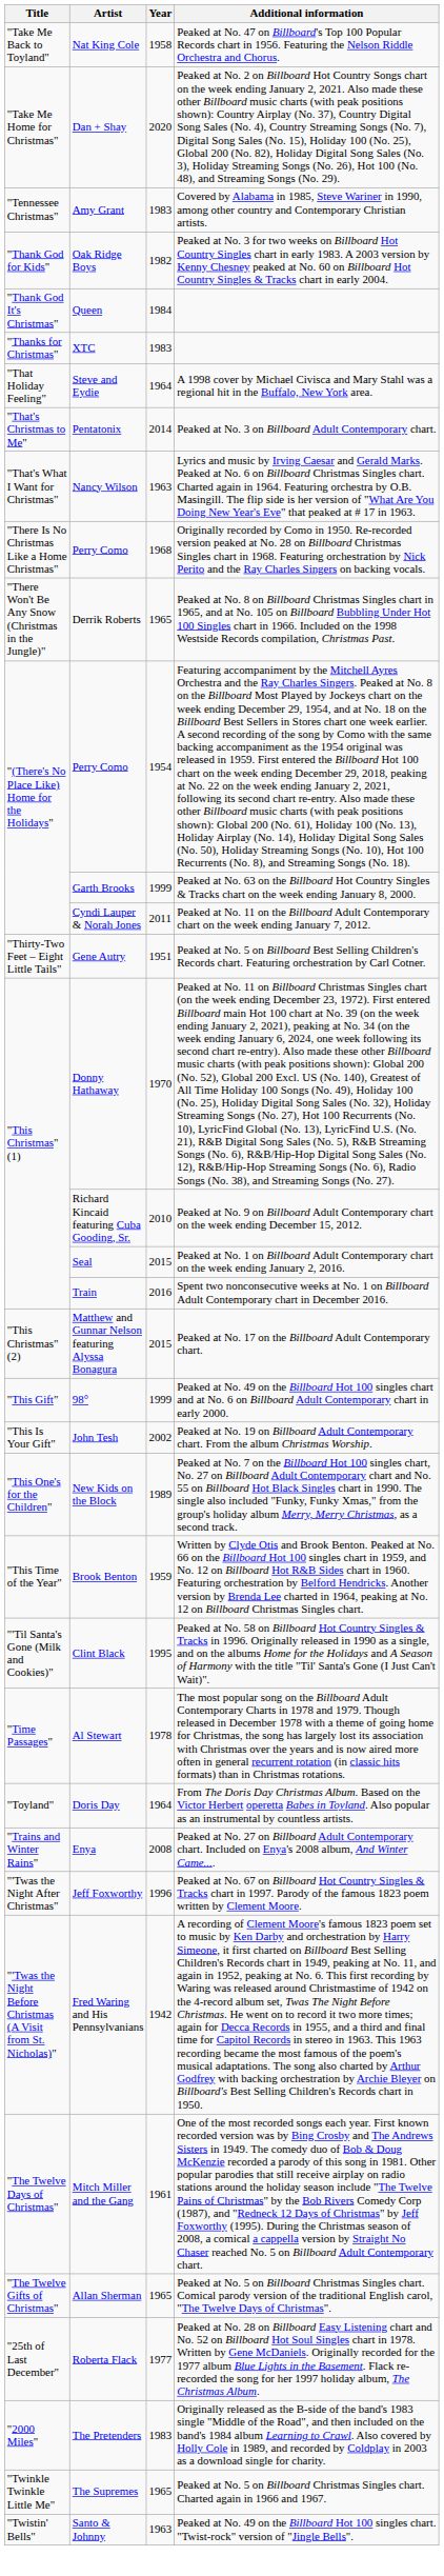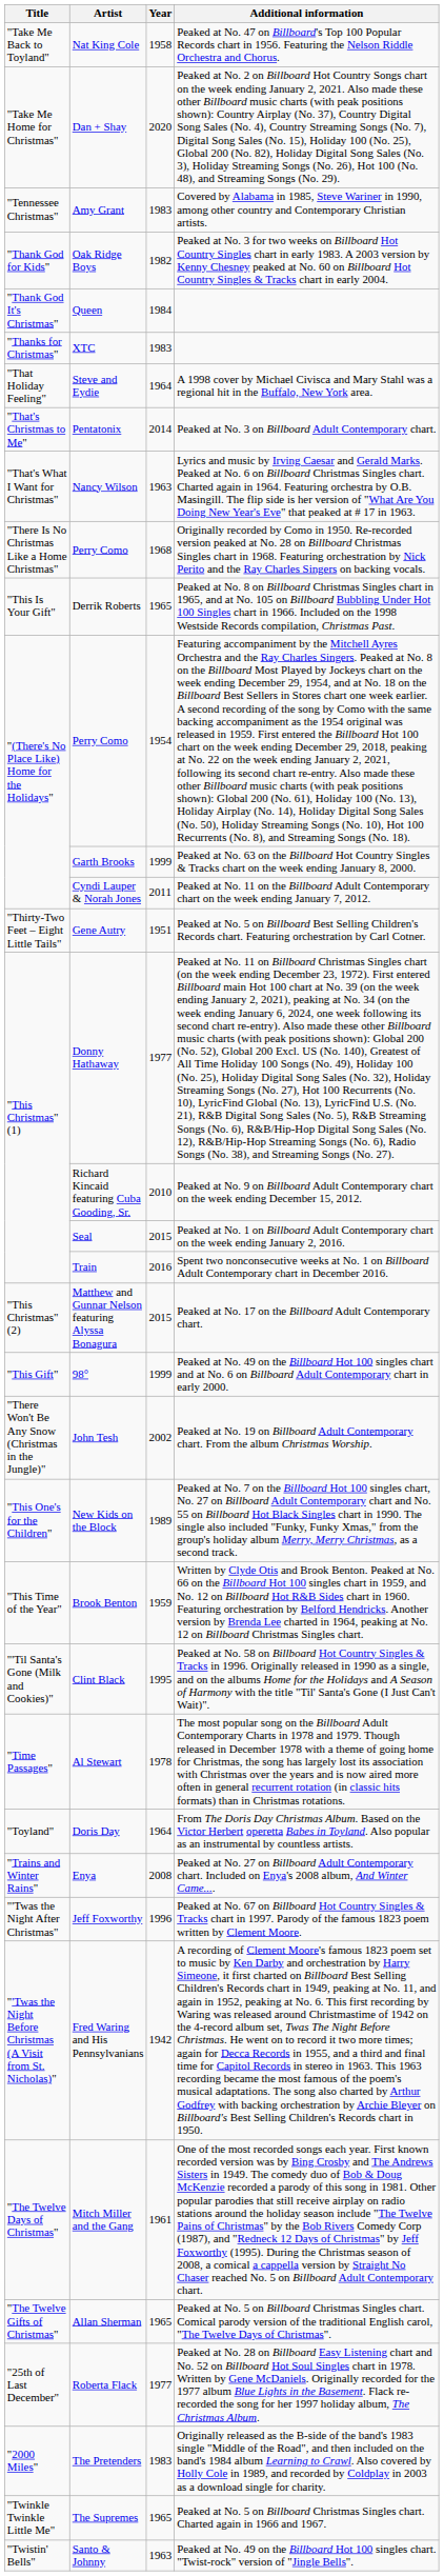 <table class="wikitable sortable" style="text-align: left;" width="auto">
 <tr>
 <th scope="col" style="width: 15%">Title</th>
 <th scope="col" style="width: 15%">Artist</th>
 <th scope="col" style="width: 5%">Year</th>
 <th class="unsortable" scope="col">Additional information</th>
 </tr>
 <tr>
 <td>"Take Me Back to Toyland"</td>
 <td><a href='#'>Nat King Cole</a></td>
 <td>1958</td>
 <td>Peaked at No. 47 on <a href='#'><em>Billboard</em></a>'s Top 100 Popular Records chart in 1956. Featuring the <a href='#'>Nelson Riddle Orchestra and Chorus</a>.</td>
 </tr>
 <tr>
 <td>"Take Me Home for Christmas"</td>
 <td><a href='#'>Dan + Shay</a></td>
 <td>2020</td>
 <td>Peaked at No. 2 on <em>Billboard</em> Hot Country Songs chart on the week ending January 2, 2021. Also made these other <em>Billboard</em> music charts (with peak positions shown): Country Airplay (No. 37), Country Digital Song Sales (No. 4), Country Streaming Songs (No. 7), Digital Song Sales (No. 15), Holiday 100 (No. 25), Global 200 (No. 82), Holiday Digital Song Sales (No. 3), Holiday Streaming Songs (No. 26), Hot 100 (No. 48), and Streaming Songs (No. 29).</td>
 </tr>
 <tr>
 <td>"Tennessee Christmas"</td>
 <td><a href='#'>Amy Grant</a></td>
 <td>1983</td>
 <td>Covered by <a href='#'>Alabama</a> in 1985, <a href='#'>Steve Wariner</a> in 1990, among other country and Contemporary Christian artists.</td>
 </tr>
 <tr>
 <td>"<a href='#'>Thank God for Kids</a>"</td>
 <td><a href='#'>Oak Ridge Boys</a></td>
 <td>1982</td>
 <td>Peaked at No. 3 for two weeks on <em>Billboard</em> <a href='#'>Hot Country Singles</a> chart in early 1983. A 2003 version by <a href='#'>Kenny Chesney</a> peaked at No. 60 on <em>Billboard</em> <a href='#'>Hot Country Singles & Tracks</a> chart in early 2004.</td>
 </tr>
 <tr>
 <td>"<a href='#'>Thank God It's Christmas</a>"</td>
 <td><a href='#'>Queen</a></td>
 <td>1984</td>
 <td></td>
 </tr>
 <tr>
 <td>"<a href='#'>Thanks for Christmas</a>"</td>
 <td><a href='#'>XTC</a></td>
 <td>1983</td>
 <td></td>
 </tr>
 <tr>
 <td>"That Holiday Feeling"</td>
 <td><a href='#'>Steve and Eydie</a></td>
 <td>1964</td>
 <td>A 1998 cover by Michael Civisca and Mary Stahl was a regional hit in the <a href='#'>Buffalo, New York</a> area.</td>
 </tr>
 <tr>
 <td>"<a href='#'>That's Christmas to Me</a>"</td>
 <td><a href='#'>Pentatonix</a></td>
 <td>2014</td>
 <td>Peaked at No. 3 on <em>Billboard</em> <a href='#'>Adult Contemporary</a> chart.</td>
 </tr>
 <tr>
 <td>"That's What I Want for Christmas"</td>
 <td><a href='#'>Nancy Wilson</a></td>
 <td>1963</td>
 <td>Lyrics and music by <a href='#'>Irving Caesar</a> and <a href='#'>Gerald Marks</a>.  Peaked at No. 6 on <em>Billboard</em> Christmas Singles chart. Charted again in 1964. Featuring orchestra by O.B. Masingill.  The flip side is her version of "<a href='#'>What Are You Doing New Year's Eve</a>" that peaked at # 17 in 1963. </td>
 </tr>
 <tr>
 <td>"There Is No Christmas Like a Home Christmas"</td>
 <td><a href='#'>Perry Como</a></td>
 <td>1968</td>
 <td>Originally recorded by Como in 1950. Re-recorded version peaked at No. 28 on <em>Billboard</em> Christmas Singles chart in 1968. Featuring orchestration by <a href='#'>Nick Perito</a> and the <a href='#'>Ray Charles Singers</a> on backing vocals.</td>
 </tr>
 <tr>
-<td>"There Won't Be Any Snow (Christmas in the Jungle)"</td>
+<td>"This Is Your Gift"</td>
 <td>Derrik Roberts</td>
 <td>1965</td>
 <td>Peaked at No. 8 on <em>Billboard</em> Christmas Singles chart in 1965, and at No. 105 on <em>Billboard</em> <a href='#'>Bubbling Under Hot 100 Singles</a> chart in 1966. Included on the 1998 Westside Records compilation, <em>Christmas Past</em>.</td>
 </tr>
 <tr>
 <td rowspan=3>"<a href='#'>(There's No Place Like) Home for the Holidays</a>"</td>
 <td><a href='#'>Perry Como</a></td>
 <td>1954</td>
 <td>Featuring accompaniment by the <a href='#'>Mitchell Ayres</a> Orchestra and the <a href='#'>Ray Charles Singers</a>. Peaked at No. 8 on the <em>Billboard</em> Most Played by Jockeys chart on the week ending December 29, 1954, and at No. 18 on the <em>Billboard</em> Best Sellers in Stores chart one week earlier. A second recording of the song by Como with the same backing accompaniment as the 1954 original was released in 1959. First entered the <em>Billboard</em> Hot 100 chart on the week ending December 29, 2018, peaking at No. 22 on the week ending January 2, 2021, following its second chart re-entry. Also made these other <em>Billboard</em> music charts (with peak positions shown): Global 200 (No. 61), Holiday 100 (No. 13), Holiday Airplay (No. 14), Holiday Digital Song Sales (No. 50), Holiday Streaming Songs (No. 10), Hot 100 Recurrents (No. 8), and Streaming Songs (No. 18).</td>
 </tr>
 <tr>
 <td><a href='#'>Garth Brooks</a></td>
 <td>1999</td>
 <td>Peaked at No. 63 on the <em>Billboard</em> Hot Country Singles & Tracks chart on the week ending January 8, 2000.</td>
 </tr>
 <tr>
 <td><a href='#'>Cyndi Lauper</a> & <a href='#'>Norah Jones</a></td>
 <td>2011</td>
 <td>Peaked at No. 11 on the <em>Billboard</em> Adult Contemporary chart on the week ending January 7, 2012.</td>
 </tr>
 <tr>
 <td>"Thirty-Two Feet – Eight Little Tails"</td>
 <td><a href='#'>Gene Autry</a></td>
 <td>1951</td>
 <td>Peaked at No. 5 on <em>Billboard</em> Best Selling Children's Records chart. Featuring orchestration by Carl Cotner.</td>
 </tr>
 <tr>
 <td rowspan=4>"<a href='#'>This Christmas</a>" (1)</td>
 <td><a href='#'>Donny Hathaway</a></td>
-<td>1970</td>
+<td>1977</td>
 <td>Peaked at No. 11 on <em>Billboard</em> Christmas Singles chart (on the week ending December 23, 1972). First entered <em>Billboard</em> main Hot 100 chart at No. 39 (on the week ending January 2, 2021), peaking at No. 34 (on the week ending January 6, 2024, one week following its second chart re-entry). Also made these other <em>Billboard</em> music charts (with peak positions shown): Global 200 (No. 52), Global 200 Excl. US (No. 140), Greatest of All Time Holiday 100 Songs (No. 49), Holiday 100 (No. 25), Holiday Digital Song Sales (No. 32), Holiday Streaming Songs (No. 27), Hot 100 Recurrents (No. 10), LyricFind Global (No. 13), LyricFind U.S. (No. 21), R&B Digital Song Sales (No. 5), R&B Streaming Songs (No. 6), R&B/Hip-Hop Digital Song Sales (No. 12), R&B/Hip-Hop Streaming Songs (No. 6), Radio Songs (No. 38), and Streaming Songs (No. 27).</td>
 </tr>
 <tr>
 <td>Richard Kincaid featuring <a href='#'>Cuba Gooding, Sr.</a></td>
 <td>2010</td>
 <td>Peaked at No. 9 on <em>Billboard</em> Adult Contemporary chart on the week ending December 15, 2012.</td>
 </tr>
 <tr>
 <td><a href='#'>Seal</a></td>
 <td>2015</td>
 <td>Peaked at No. 1 on <em>Billboard</em> Adult Contemporary chart on the week ending January 2, 2016.</td>
 </tr>
 <tr>
 <td><a href='#'>Train</a></td>
 <td>2016</td>
 <td>Spent two nonconsecutive weeks at No. 1 on <em>Billboard</em> Adult Contemporary chart in December 2016.</td>
 </tr>
 <tr>
 <td>"This Christmas" (2)</td>
 <td><a href='#'>Matthew</a> and <a href='#'>Gunnar Nelson</a> featuring <a href='#'>Alyssa Bonagura</a></td>
 <td>2015</td>
 <td>Peaked at No. 17 on the <em>Billboard</em> Adult Contemporary chart.</td>
 </tr>
 <tr>
 <td>"<a href='#'>This Gift</a>"</td>
 <td><a href='#'>98°</a></td>
 <td>1999</td>
 <td>Peaked at No. 49 on the <a href='#'><em>Billboard</em> Hot 100</a> singles chart and at No. 6 on <em>Billboard</em> <a href='#'>Adult Contemporary</a> chart in early 2000.</td>
 </tr>
 <tr>
-<td>"This Is Your Gift"</td>
+<td>"There Won't Be Any Snow (Christmas in the Jungle)"</td>
 <td><a href='#'>John Tesh</a></td>
 <td>2002</td>
 <td>Peaked at No. 19 on <em>Billboard</em> <a href='#'>Adult Contemporary</a> chart. From the album <em>Christmas Worship</em>.</td>
 </tr>
 <tr>
 <td>"<a href='#'>This One's for the Children</a>"</td>
 <td><a href='#'>New Kids on the Block</a></td>
 <td>1989</td>
 <td>Peaked at No. 7 on the <a href='#'><em>Billboard</em> Hot 100</a> singles chart, No. 27 on <em>Billboard</em> <a href='#'>Adult Contemporary</a> chart and No. 55 on <em>Billboard</em> <a href='#'>Hot Black Singles</a> chart in 1990. The single also included "Funky, Funky Xmas," from the group's holiday album <em><a href='#'>Merry, Merry Christmas</a></em>, as a second track.</td>
 </tr>
 <tr>
 <td>"This Time of the Year"</td>
 <td><a href='#'>Brook Benton</a></td>
 <td>1959</td>
 <td>Written by <a href='#'>Clyde Otis</a> and Brook Benton.  Peaked at No. 66 on the <a href='#'><em>Billboard</em> Hot 100</a> singles chart in 1959, and No. 12 on <em>Billboard</em> <a href='#'>Hot R&B Sides</a> chart in 1960. Featuring orchestration by <a href='#'>Belford Hendricks</a>. Another version by <a href='#'>Brenda Lee</a> charted in 1964, peaking at No. 12 on <em>Billboard</em> Christmas Singles chart.</td>
 </tr>
 <tr>
 <td>"'Til Santa's Gone (Milk and Cookies)"</td>
 <td><a href='#'>Clint Black</a></td>
 <td>1995</td>
 <td>Peaked at No. 58 on <em>Billboard</em> <a href='#'>Hot Country Singles & Tracks</a> in 1996. Originally released in 1990 as a single, and on the albums <em>Home for the Holidays</em> and <em>A Season of Harmony</em> with the title "Til' Santa's Gone (I Just Can't Wait)".</td>
 </tr>
 <tr>
 <td>"<a href='#'>Time Passages</a>"</td>
 <td><a href='#'>Al Stewart</a></td>
 <td>1978</td>
 <td>The most popular song on the <em>Billboard</em> Adult Contemporary Charts in 1978 and 1979. Though released in December 1978 with a theme of going home for Christmas, the song has largely lost its association with Christmas over the years and is now aired more often in general <a href='#'>recurrent rotation</a> (in <a href='#'>classic hits</a> formats) than in Christmas rotations.</td>
 </tr>
 <tr>
 <td>"Toyland"</td>
 <td><a href='#'>Doris Day</a></td>
 <td>1964</td>
 <td>From <em>The Doris Day Christmas Album</em>. Based on the <a href='#'>Victor Herbert</a> <a href='#'>operetta</a> <em><a href='#'>Babes in Toyland</a></em>. Also popular as an instrumental by countless artists.</td>
 </tr>
 <tr>
 <td>"<a href='#'>Trains and Winter Rains</a>"</td>
 <td><a href='#'>Enya</a></td>
 <td>2008</td>
 <td>Peaked at No. 27 on <em>Billboard</em> <a href='#'>Adult Contemporary</a> chart. Included on <a href='#'>Enya</a>'s 2008 album, <em><a href='#'>And Winter Came...</a></em>.</td>
 </tr>
 <tr>
 <td>"'Twas the Night After Christmas"</td>
 <td><a href='#'>Jeff Foxworthy</a></td>
 <td>1996</td>
 <td>Peaked at No. 67 on <em>Billboard</em> <a href='#'>Hot Country Singles & Tracks</a> chart in 1997. Parody of the famous 1823 poem written by <a href='#'>Clement Moore</a>.</td>
 </tr>
 <tr>
 <td>"<a href='#'>'Twas the Night Before Christmas (A Visit from St. Nicholas)</a>"</td>
 <td><a href='#'>Fred Waring</a> and His Pennsylvanians</td>
 <td>1942</td>
 <td>A recording of <a href='#'>Clement Moore</a>'s famous 1823 poem set to music by <a href='#'>Ken Darby</a> and orchestration by <a href='#'>Harry Simeone</a>, it first charted on <em>Billboard</em> Best Selling Children's Records chart in 1949, peaking at No. 11, and again in 1952, peaking at No. 6. This first recording by Waring was released around Christmastime of 1942 on the 4-record album set, <em>Twas The Night Before Christmas</em>. He went on to record it two more times; again for <a href='#'>Decca Records</a> in 1955, and a third and final time for <a href='#'>Capitol Records</a> in stereo in 1963. This 1963 recording became the most famous of the poem's musical adaptations. The song also charted by <a href='#'>Arthur Godfrey</a> with backing orchestration by <a href='#'>Archie Bleyer</a> on <em>Billboard's</em> Best Selling Children's Records chart in 1950.</td>
 </tr>
 <tr>
 <td>"<a href='#'>The Twelve Days of Christmas</a>"</td>
 <td><a href='#'>Mitch Miller and the Gang</a></td>
 <td>1961</td>
 <td>One of the most recorded songs each year. First known recorded version was by <a href='#'>Bing Crosby</a> and <a href='#'>The Andrews Sisters</a> in 1949. The comedy duo of <a href='#'>Bob & Doug McKenzie</a> recorded a parody of this song in 1981. Other popular parodies that still receive airplay on radio stations around the holiday season include "<a href='#'>The Twelve Pains of Christmas</a>" by the <a href='#'>Bob Rivers</a> Comedy Corp (1987), and "<a href='#'>Redneck 12 Days of Christmas</a>" by <a href='#'>Jeff Foxworthy</a> (1995). During the Christmas season of 2008, a comical <a href='#'>a cappella</a> version by <a href='#'>Straight No Chaser</a> reached No. 5 on <em>Billboard</em> <a href='#'>Adult Contemporary</a> chart.</td>
 </tr>
 <tr>
 <td>"<a href='#'>The Twelve Gifts of Christmas</a>"</td>
 <td><a href='#'>Allan Sherman</a></td>
 <td>1965</td>
 <td>Peaked at No. 5 on <em>Billboard</em> Christmas Singles chart. Comical parody version of the traditional English carol, "<a href='#'>The Twelve Days of Christmas</a>".</td>
 </tr>
 <tr>
 <td>"25th of Last December"</td>
 <td><a href='#'>Roberta Flack</a></td>
 <td>1977</td>
 <td>Peaked at No. 28 on <em>Billboard</em> <a href='#'>Easy Listening</a> chart and No. 52 on <em>Billboard</em> <a href='#'>Hot Soul Singles</a> chart in 1978. Written by <a href='#'>Gene McDaniels</a>. Originally recorded for the 1977 album <em><a href='#'>Blue Lights in the Basement</a></em>. Flack re-recorded the song for her 1997 holiday album, <em><a href='#'>The Christmas Album</a></em>.</td>
 </tr>
 <tr>
 <td>"<a href='#'>2000 Miles</a>"</td>
 <td><a href='#'>The Pretenders</a></td>
 <td>1983</td>
 <td>Originally released as the B-side of the band's 1983 single "Middle of the Road", and then included on the band's 1984 album <em><a href='#'>Learning to Crawl</a></em>. Also covered by <a href='#'>Holly Cole</a> in 1989, and recorded by <a href='#'>Coldplay</a> in 2003 as a download single for charity.</td>
 </tr>
 <tr>
 <td>"Twinkle Twinkle Little Me"</td>
 <td><a href='#'>The Supremes</a></td>
 <td>1965</td>
 <td>Peaked at No. 5 on <em>Billboard</em> Christmas Singles chart. Charted again in 1966 and 1967.</td>
 </tr>
 <tr>
 <td>"Twistin' Bells"</td>
 <td><a href='#'>Santo & Johnny</a></td>
 <td>1963</td>
 <td>Peaked at No. 49 on the <a href='#'><em>Billboard</em> Hot 100</a> singles chart. "Twist-rock" version of "<a href='#'>Jingle Bells</a>".</td>
 </tr>
 </table>
